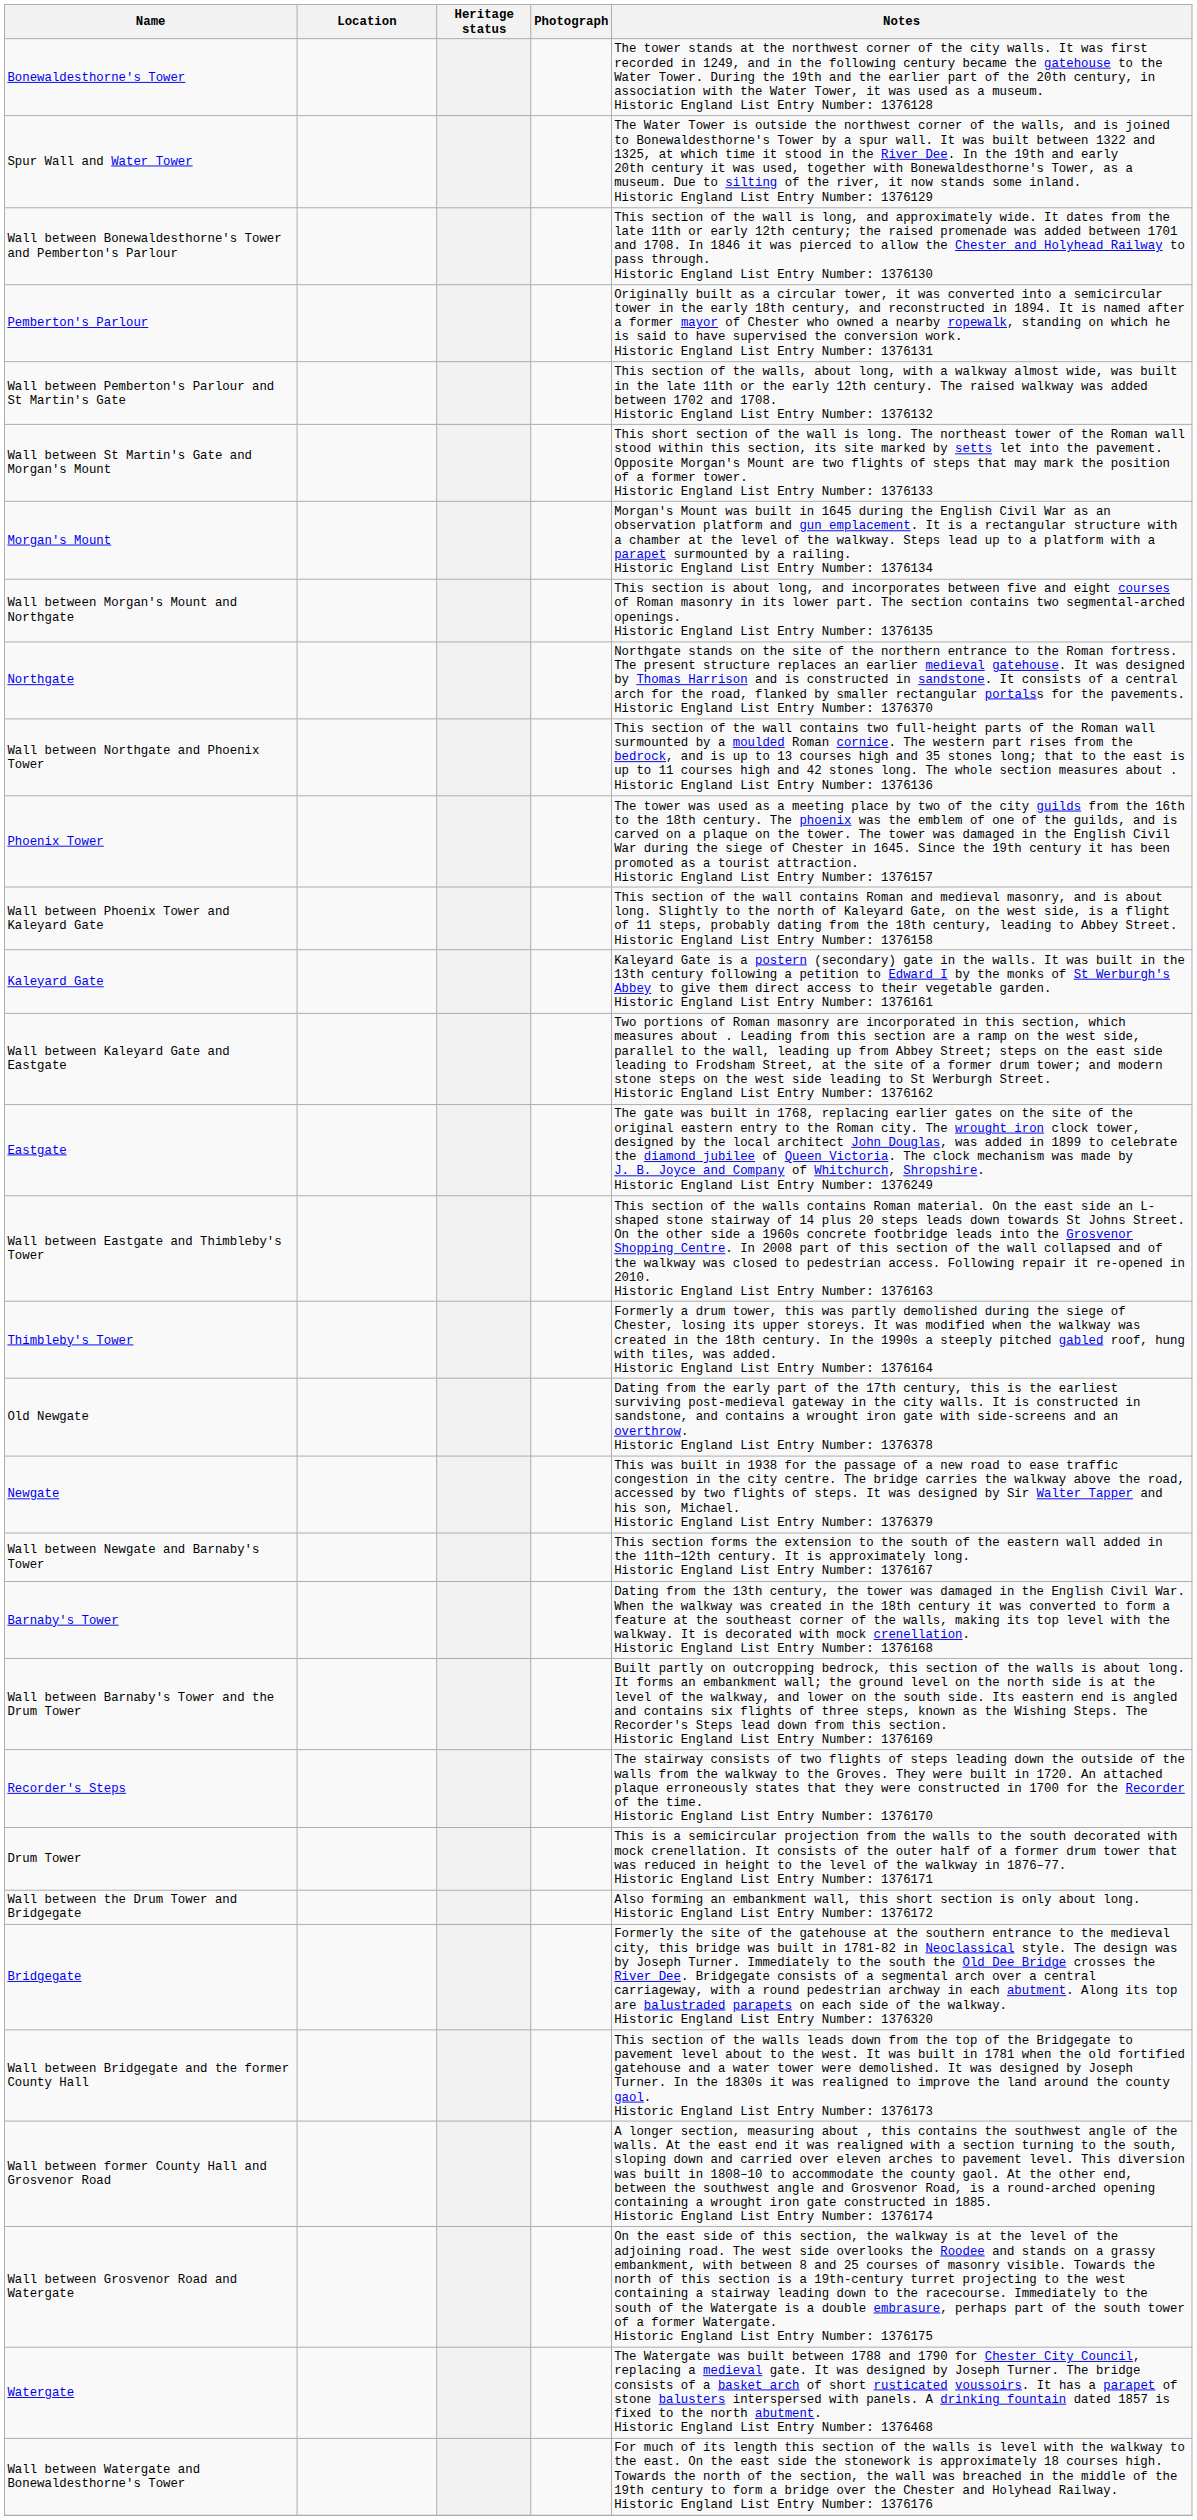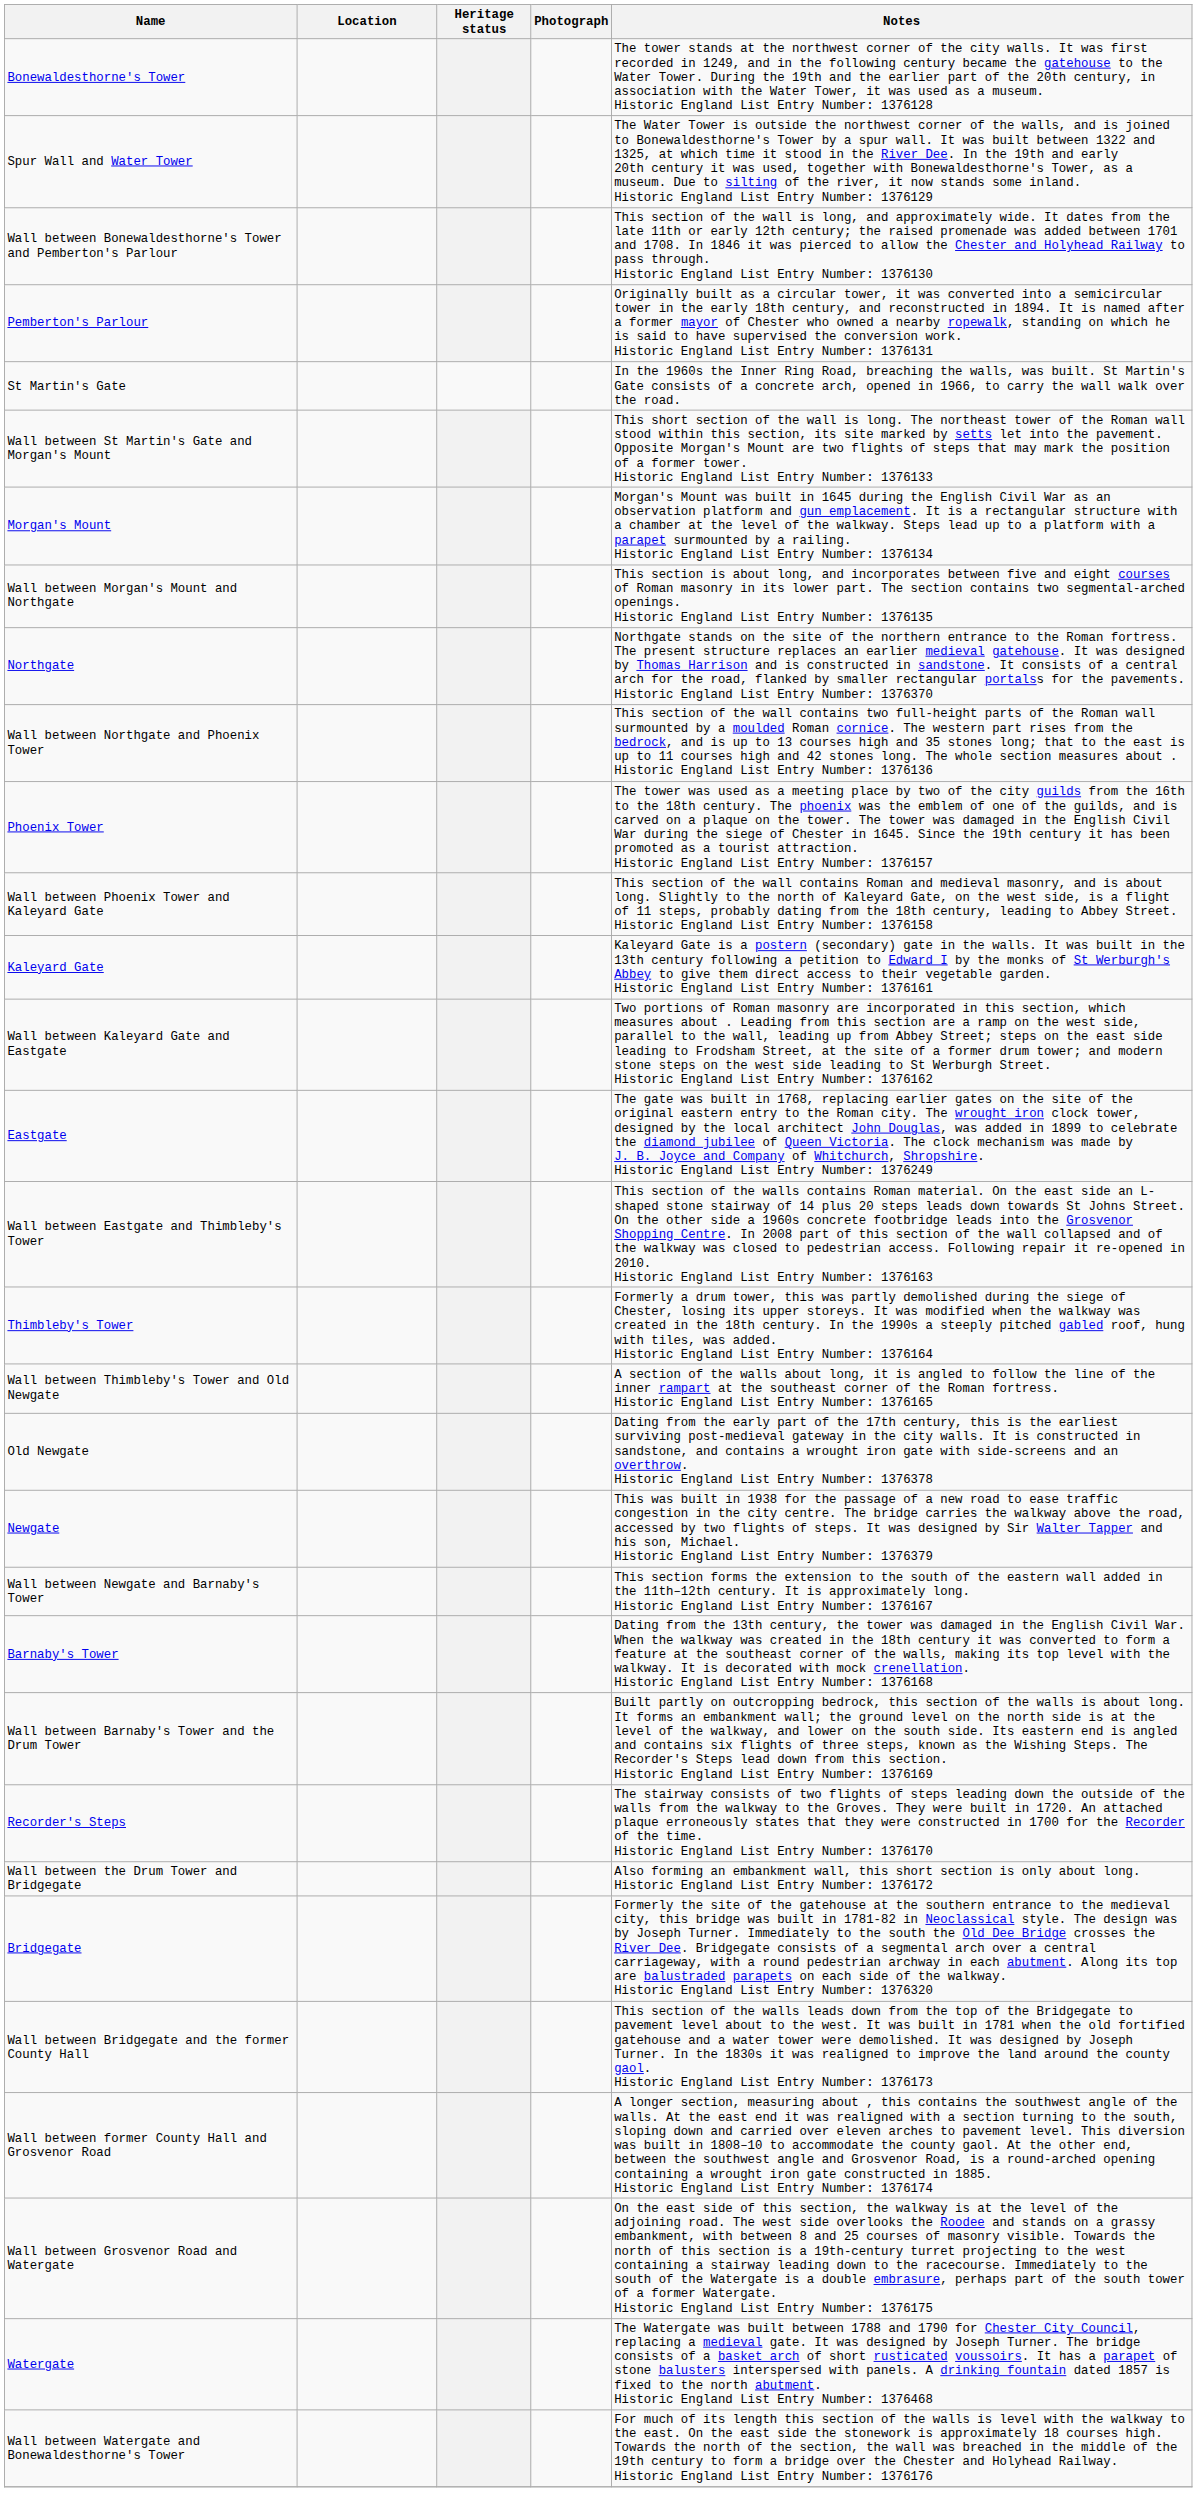 <table class="wikitable">
 <tr>
 <th style="width:25%">Name</th>
 <th style="width:12%">Location</th>
 <th width="8%">Heritage<br>status</th>
 <th style="width:100px">Photograph</th>
 <th style="width:50%" class="unsortable">Notes</th>
 </tr>
 <tr>
 <td><a href='#'>Bonewaldesthorne's Tower</a></td>
 <td><small></small></td>
 <th></th>
 <td></td>
 <td>The tower stands at the northwest corner of the city walls.  It was first recorded in 1249, and in the following century became the <a href='#'>gatehouse</a> to the Water Tower.  During the 19th and the earlier part of the 20th century, in association with the Water Tower, it was used as a museum.<br>Historic England List Entry Number: 1376128</td>
 </tr>
 <tr>
 <td>Spur Wall and <a href='#'>Water Tower</a></td>
 <td><small></small></td>
 <th></th>
 <td></td>
 <td>The Water Tower is outside the northwest corner of the walls, and is joined to Bonewaldesthorne's Tower by a spur wall.  It was built between 1322 and 1325, at which time it stood in the <a href='#'>River Dee</a>.  In the 19th and early 20th century it was used, together with Bonewaldesthorne's Tower, as a museum.  Due to <a href='#'>silting</a> of the river, it now stands some  inland.<br>Historic England List Entry Number: 1376129</td>
 </tr>
 <tr>
 <td>Wall between Bonewaldesthorne's Tower and Pemberton's Parlour</td>
 <td><small></small></td>
 <th></th>
 <td></td>
 <td>This section of the wall is  long, and approximately  wide.  It dates from the late 11th or early 12th century; the raised promenade was added between 1701 and 1708.  In 1846 it was pierced to allow the <a href='#'>Chester and Holyhead Railway</a> to pass through.<br>Historic England List Entry Number: 1376130</td>
 </tr>
 <tr>
 <td><a href='#'>Pemberton's Parlour</a></td>
 <td><small></small></td>
 <th></th>
 <td></td>
 <td>Originally built as a circular tower, it was converted into a semicircular tower in the early 18th century, and reconstructed in 1894.  It is named after a former <a href='#'>mayor</a> of Chester who owned a nearby <a href='#'>ropewalk</a>, standing on which he is said to have supervised the conversion work.<br>Historic England List Entry Number: 1376131</td>
 </tr>
 <tr>
-<td>Wall between Pemberton's Parlour and St Martin's Gate</td>
+<td>St Martin's Gate</td>
 <td><small></small></td>
-<th></th>
 <td></td>
-<td>This section of the walls, about  long, with a walkway almost  wide, was built in the late 11th or the early 12th century.  The raised walkway was added between 1702 and 1708.<br>Historic England List Entry Number: 1376132</td>
+<td></td>
+<td>In the 1960s the Inner Ring Road, breaching the walls, was built.  St Martin's Gate consists of a concrete arch, opened in 1966, to carry the wall walk over the road.</td>
 </tr>
 <tr>
 <td>Wall between St Martin's Gate and Morgan's Mount</td>
 <td><small></small></td>
 <th></th>
 <td></td>
 <td>This short section of the wall is  long.  The northeast tower of the Roman wall stood within this section, its site marked by <a href='#'>setts</a> let into the pavement.  Opposite Morgan's Mount are two flights of steps that may mark the position of a former tower.<br>Historic England List Entry Number: 1376133</td>
 </tr>
 <tr>
 <td><a href='#'>Morgan's Mount</a></td>
 <td><small></small></td>
 <th></th>
 <td></td>
 <td>Morgan's Mount was built in 1645 during the English Civil War as an observation platform and <a href='#'>gun emplacement</a>.  It is a rectangular structure with a chamber at the level of the walkway.  Steps lead up to a platform with a <a href='#'>parapet</a> surmounted by a railing.<br>Historic England List Entry Number: 1376134</td>
 </tr>
 <tr>
 <td>Wall between Morgan's Mount and Northgate</td>
 <td><small></small></td>
 <th></th>
 <td></td>
 <td>This section is about  long, and incorporates between five and eight <a href='#'>courses</a> of Roman masonry in its lower part.  The section contains two segmental-arched openings.<br>Historic England List Entry Number: 1376135</td>
 </tr>
 <tr>
 <td><a href='#'>Northgate</a></td>
 <td><small></small></td>
 <th></th>
 <td></td>
 <td>Northgate stands on the site of the northern entrance to the Roman fortress.  The present structure replaces an earlier <a href='#'>medieval</a> <a href='#'>gatehouse</a>.  It was designed by <a href='#'>Thomas Harrison</a> and is constructed in <a href='#'>sandstone</a>.  It consists of a central arch for the road, flanked by smaller rectangular <a href='#'>portals</a>s for the pavements.<br>Historic England List Entry Number: 1376370</td>
 </tr>
 <tr>
 <td>Wall between Northgate and Phoenix Tower</td>
 <td><small></small></td>
 <th></th>
 <td></td>
 <td>This section of the wall contains two full-height parts of the Roman wall surmounted by a <a href='#'>moulded</a> Roman <a href='#'>cornice</a>.  The western part rises from the <a href='#'>bedrock</a>, and is up to 13 courses high and 35 stones long; that to the east is up to 11 courses high and 42 stones long.  The whole section measures about .<br>Historic England List Entry Number: 1376136</td>
 </tr>
 <tr>
 <td><a href='#'>Phoenix Tower</a></td>
 <td><small></small></td>
 <th></th>
 <td></td>
 <td>The tower was used as a meeting place by two of the city <a href='#'>guilds</a> from the 16th to the 18th century.  The <a href='#'>phoenix</a> was the emblem of one of the guilds, and is carved on a plaque on the tower.  The tower was damaged in the English Civil War during the siege of Chester in 1645.  Since the 19th century it has been promoted as a tourist attraction.<br>Historic England List Entry Number: 1376157</td>
 </tr>
 <tr>
 <td>Wall between Phoenix Tower and Kaleyard Gate</td>
 <td><small></small></td>
 <th></th>
 <td></td>
 <td>This section of the wall contains Roman and medieval masonry, and is about  long.  Slightly to the north of Kaleyard Gate, on the west side, is a flight of 11 steps, probably dating from the 18th century, leading to Abbey Street.<br>Historic England List Entry Number: 1376158</td>
 </tr>
 <tr>
 <td><a href='#'>Kaleyard Gate</a></td>
 <td><small></small></td>
 <th></th>
 <td></td>
 <td>Kaleyard Gate is a <a href='#'>postern</a> (secondary) gate in the walls.  It was built in the 13th century following a petition to <a href='#'>Edward I</a> by the monks of <a href='#'>St Werburgh's Abbey</a> to give them direct access to their vegetable garden.<br>Historic England List Entry Number: 1376161</td>
 </tr>
 <tr>
 <td>Wall between Kaleyard Gate and Eastgate</td>
 <td><small></small></td>
 <th></th>
 <td></td>
 <td>Two portions of Roman masonry are incorporated in this section, which measures about .  Leading from this section are a ramp on the west side, parallel to the wall, leading up from Abbey Street; steps on the east side leading to Frodsham Street, at the site of a former drum tower; and modern stone steps on the west side leading to St Werburgh Street.<br>Historic England List Entry Number: 1376162</td>
 </tr>
 <tr>
 <td><a href='#'>Eastgate</a></td>
 <td><small></small></td>
 <th></th>
 <td></td>
 <td>The gate was built in 1768, replacing earlier gates on the site of the original eastern entry to the Roman city.  The <a href='#'>wrought iron</a> clock tower, designed by the local architect <a href='#'>John Douglas</a>, was added in 1899 to celebrate the <a href='#'>diamond jubilee</a> of <a href='#'>Queen Victoria</a>.  The clock mechanism was made by <a href='#'>J. B. Joyce and Company</a> of <a href='#'>Whitchurch</a>, <a href='#'>Shropshire</a>.<br>Historic England List Entry Number: 1376249</td>
 </tr>
 <tr>
 <td>Wall between Eastgate and Thimbleby's Tower</td>
 <td><small></small></td>
 <th></th>
 <td></td>
 <td>This section of the walls contains Roman material.  On the east side an L-shaped stone stairway of 14 plus 20 steps leads down towards St Johns Street.  On the other side a 1960s concrete footbridge leads into the <a href='#'>Grosvenor Shopping Centre</a>.  In 2008 part of this section of the wall collapsed and  of the walkway was closed to pedestrian access.  Following repair it re-opened in 2010.<br>Historic England List Entry Number: 1376163</td>
 </tr>
 <tr>
 <td><a href='#'>Thimbleby's Tower</a></td>
 <td><small></small></td>
 <th></th>
 <td></td>
 <td>Formerly a drum tower, this was partly demolished during the siege of Chester, losing its upper storeys.  It was modified when the walkway was created in the 18th century.  In the 1990s a steeply pitched <a href='#'>gabled</a> roof, hung with tiles, was added.<br>Historic England List Entry Number: 1376164</td>
 </tr>
 <tr>
+<td>Wall between Thimbleby's Tower and Old Newgate</td>
+<td><small></small></td>
+<th></th>
+<td></td>
+<td>A section of the walls about  long, it is angled to follow the line of the inner <a href='#'>rampart</a> at the southeast corner of the Roman fortress.<br>Historic England List Entry Number: 1376165</td>
+</tr>
+<tr>
 <td>Old Newgate</td>
 <td><small></small></td>
 <th></th>
 <td></td>
 <td>Dating from the early part of the 17th century, this is the earliest surviving post-medieval gateway in the city walls.  It is constructed in sandstone, and contains a wrought iron gate with side-screens and an <a href='#'>overthrow</a>.<br>Historic England List Entry Number: 1376378</td>
 </tr>
 <tr>
 <td><a href='#'>Newgate</a></td>
 <td><small></small></td>
 <th></th>
 <td></td>
 <td>This was built in 1938 for the passage of a new road to ease traffic congestion in the city centre.  The bridge carries the walkway above the road, accessed by two flights of steps.  It was designed by Sir <a href='#'>Walter Tapper</a> and his son, Michael.<br>Historic England List Entry Number: 1376379</td>
 </tr>
 <tr>
 <td>Wall between Newgate and Barnaby's Tower</td>
 <td><small></small></td>
 <th></th>
 <td></td>
 <td>This section forms the extension to the south of the eastern wall added in the 11th–12th century.  It is approximately  long.<br>Historic England List Entry Number: 1376167</td>
 </tr>
 <tr>
 <td><a href='#'>Barnaby's Tower</a></td>
 <td><small></small></td>
 <th></th>
 <td></td>
 <td>Dating from the 13th century, the tower was damaged in the English Civil War.  When the walkway was created in the 18th century it was converted to form a feature at the southeast corner of the walls, making its top level with the walkway.  It is decorated with mock <a href='#'>crenellation</a>.<br>Historic England List Entry Number: 1376168</td>
 </tr>
 <tr>
 <td>Wall between Barnaby's Tower and the Drum Tower</td>
 <td><small></small></td>
 <th></th>
 <td></td>
 <td>Built partly on outcropping bedrock, this section of the walls is about  long.  It forms an embankment wall; the ground level on the north side is at the level of the walkway, and  lower on the south side.  Its eastern end is angled and contains six flights of three steps, known as the Wishing Steps.  The Recorder's Steps lead down from this section.<br>Historic England List Entry Number: 1376169</td>
 </tr>
 <tr>
 <td><a href='#'>Recorder's Steps</a></td>
 <td><small></small></td>
 <th></th>
 <td></td>
 <td>The stairway consists of two flights of steps leading down the outside of the walls from the walkway to the Groves.  They were built in 1720.  An attached plaque erroneously states that they were constructed in 1700 for the <a href='#'>Recorder</a> of the time.<br>Historic England List Entry Number: 1376170</td>
-</tr>
-<tr>
-<td>Drum Tower</td>
-<td><small></small></td>
-<th></th>
-<td></td>
-<td>This is a semicircular projection from the walls to the south decorated with mock crenellation.  It consists of the outer half of a former drum tower that was reduced in height to the level of the walkway in 1876–77.<br>Historic England List Entry Number: 1376171</td>
 </tr>
 <tr>
 <td>Wall between the Drum Tower and Bridgegate</td>
 <td><small></small></td>
 <th></th>
 <td></td>
 <td>Also forming an embankment wall, this short section is only about  long.<br>Historic England List Entry Number: 1376172</td>
 </tr>
 <tr>
 <td><a href='#'>Bridgegate</a></td>
 <td><small></small></td>
 <th></th>
 <td></td>
 <td>Formerly the site of the gatehouse at the southern entrance to the medieval city, this bridge was built in 1781-82 in <a href='#'>Neoclassical</a> style.  The design was by Joseph Turner.  Immediately to the south the <a href='#'>Old Dee Bridge</a> crosses the <a href='#'>River Dee</a>.  Bridgegate consists of a segmental arch over a central carriageway, with a round pedestrian archway in each <a href='#'>abutment</a>. Along its top are <a href='#'>balustraded</a> <a href='#'>parapets</a> on each side of the walkway.<br>Historic England List Entry Number: 1376320</td>
 </tr>
 <tr>
 <td>Wall between Bridgegate and the former County Hall</td>
 <td><small></small></td>
 <th></th>
 <td></td>
 <td>This section of the walls leads down from the top of the Bridgegate to pavement level about  to the west.  It was built in 1781 when the old fortified gatehouse and a water tower were demolished.  It was designed by Joseph Turner.  In the 1830s it was realigned to improve the land around the county <a href='#'>gaol</a>.<br>Historic England List Entry Number: 1376173</td>
 </tr>
 <tr>
 <td>Wall between former County Hall and Grosvenor Road</td>
 <td><small></small></td>
 <th></th>
 <td></td>
 <td>A longer section, measuring about , this contains the southwest angle of the walls.  At the east end it was realigned with a section turning to the south, sloping down and carried over eleven arches to pavement level.  This diversion was built in 1808–10 to accommodate the county gaol.  At the other end, between the southwest angle and Grosvenor Road, is a round-arched opening containing a wrought iron gate constructed in 1885.<br>Historic England List Entry Number: 1376174</td>
 </tr>
 <tr>
 <td>Wall between Grosvenor Road and Watergate</td>
 <td><small></small></td>
 <th></th>
 <td></td>
 <td>On the east side of this section, the walkway is at the level of the adjoining road.  The west side overlooks the <a href='#'>Roodee</a> and stands on a grassy embankment, with between 8 and 25 courses of masonry visible.  Towards the north of this section is a 19th-century turret projecting to the west containing a stairway leading down to the racecourse.  Immediately to the south of the Watergate is a double <a href='#'>embrasure</a>, perhaps part of the south tower of a former Watergate.<br>Historic England List Entry Number: 1376175</td>
 </tr>
 <tr>
 <td><a href='#'>Watergate</a></td>
 <td><small></small></td>
 <th></th>
 <td></td>
 <td>The Watergate was built between 1788 and 1790 for <a href='#'>Chester City Council</a>, replacing a <a href='#'>medieval</a> gate. It was designed by Joseph Turner.  The bridge consists of a <a href='#'>basket arch</a> of short <a href='#'>rusticated</a> <a href='#'>voussoirs</a>.  It has a <a href='#'>parapet</a> of stone <a href='#'>balusters</a> interspersed with panels.  A <a href='#'>drinking fountain</a> dated 1857 is fixed to the north <a href='#'>abutment</a>.<br>Historic England List Entry Number: 1376468</td>
 </tr>
 <tr>
 <td>Wall between Watergate and Bonewaldesthorne's Tower</td>
 <td><small></small></td>
 <th></th>
 <td></td>
 <td>For much of its length this section of the walls is level with the walkway to the east.  On the east side the stonework is approximately 18 courses high. Towards the north of the section, the wall was breached in the middle of the 19th century to form a bridge over the Chester and Holyhead Railway.<br>Historic England List Entry Number: 1376176</td>
 </tr>
 <tr>
 </tr>
 </table>
